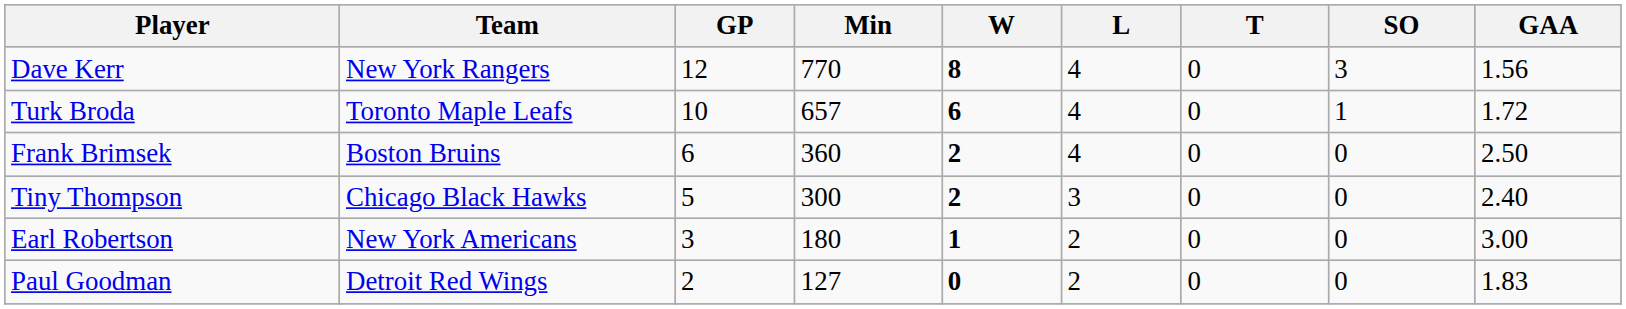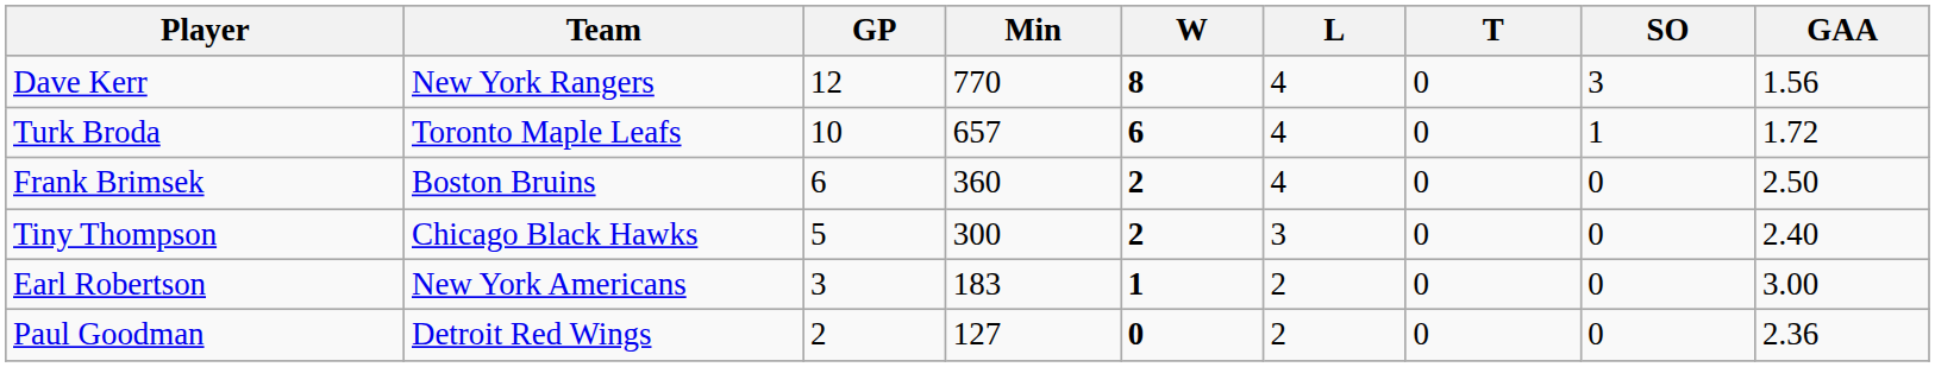 <table style="padding:3px; border-spacing:0;" class="wikitable">
 <tr>
 <th style="width:12em">Player</th>
 <th style="width:12em">Team</th>
 <th style="width:4em">GP</th>
 <th style="width:5em">Min</th>
 <th style="width:4em">W</th>
 <th style="width:4em">L</th>
 <th style="width:5em">T</th>
 <th style="width:5em">SO</th>
 <th style="width:5em">GAA</th>
 </tr>
 <tr>
 <td><a href='#'>Dave Kerr</a></td>
 <td><a href='#'>New York Rangers</a></td>
 <td>12</td>
 <td>770</td>
 <td><strong>8</strong></td>
 <td>4</td>
 <td>0</td>
 <td>3</td>
 <td>1.56</td>
 </tr>
 <tr>
 <td><a href='#'>Turk Broda</a></td>
 <td><a href='#'>Toronto Maple Leafs</a></td>
 <td>10</td>
 <td>657</td>
 <td><strong>6</strong></td>
 <td>4</td>
 <td>0</td>
 <td>1</td>
 <td>1.72</td>
 </tr>
 <tr>
 <td><a href='#'>Frank Brimsek</a></td>
 <td><a href='#'>Boston Bruins</a></td>
 <td>6</td>
 <td>360</td>
 <td><strong>2</strong></td>
 <td>4</td>
 <td>0</td>
 <td>0</td>
 <td>2.50</td>
 </tr>
 <tr>
 <td><a href='#'>Tiny Thompson</a></td>
 <td><a href='#'>Chicago Black Hawks</a></td>
 <td>5</td>
 <td>300</td>
 <td><strong>2</strong></td>
 <td>3</td>
 <td>0</td>
 <td>0</td>
 <td>2.40</td>
 </tr>
 <tr>
 <td><a href='#'>Earl Robertson</a></td>
 <td><a href='#'>New York Americans</a></td>
 <td>3</td>
-<td>180</td>
+<td>183</td>
 <td><strong>1</strong></td>
 <td>2</td>
 <td>0</td>
 <td>0</td>
 <td>3.00</td>
 </tr>
 <tr>
 <td><a href='#'>Paul Goodman</a></td>
 <td><a href='#'>Detroit Red Wings</a></td>
 <td>2</td>
 <td>127</td>
 <td><strong>0</strong></td>
 <td>2</td>
 <td>0</td>
 <td>0</td>
-<td>1.83</td>
+<td>2.36</td>
 </tr>
 </table>
